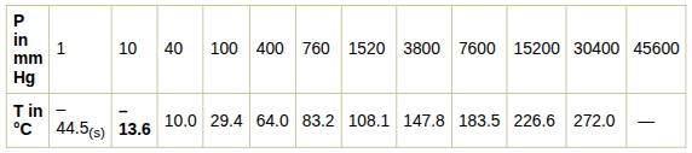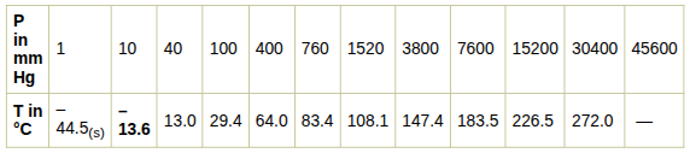 <table border="1" cellspacing="0" cellpadding="6" style="margin: 0 0 0 0.5em; background: white; border-collapse: collapse; border-color: #C0C090;">
 <tr>
 <td><strong>P in mm Hg</strong></td>
 <td>1</td>
 <td>10</td>
 <td>40</td>
 <td>100</td>
 <td>400</td>
 <td>760</td>
 <td>1520</td>
 <td>3800</td>
 <td>7600</td>
 <td>15200</td>
 <td>30400</td>
 <td>45600</td>
 </tr>
 <tr>
 <td><strong>T in °C</strong></td>
 <td>–44.5<sub>(s)</sub></td>
 <td><strong>–13.6</strong></td>
-<td>10.0</td>
+<td>13.0</td>
 <td>29.4</td>
 <td>64.0</td>
-<td>83.2</td>
+<td>83.4</td>
 <td>108.1</td>
-<td>147.8</td>
+<td>147.4</td>
 <td>183.5</td>
-<td>226.6</td>
+<td>226.5</td>
 <td>272.0</td>
 <td> —</td>
 </tr>
 </table>
